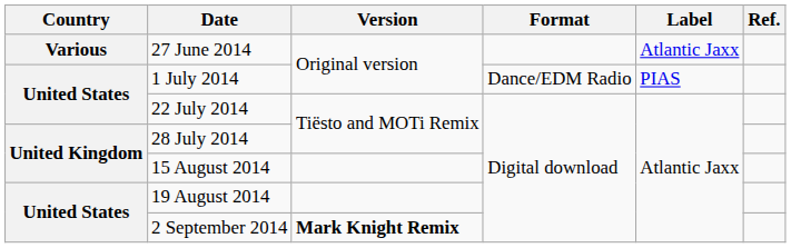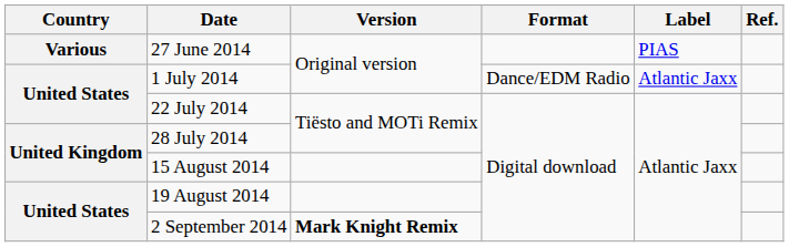 <table class="wikitable plainrowheaders">
 <tr>
 <th>Country</th>
 <th>Date</th>
 <th>Version</th>
 <th>Format</th>
 <th>Label</th>
 <th>Ref.</th>
 </tr>
 <tr>
 <th scope="row">Various</th>
 <td>27 June 2014</td>
 <td rowspan=2>Original version</td>
 <td></td>
-<td><a href='#'>Atlantic Jaxx</a></td>
+<td><a href='#'>PIAS</a></td>
 <td align=center></td>
 </tr>
 <tr>
 <th scope="row" rowspan=2>United States</th>
 <td>1 July 2014</td>
 <td>Dance/EDM Radio</td>
-<td><a href='#'>PIAS</a></td>
+<td><a href='#'>Atlantic Jaxx</a></td>
 <td align=center></td>
 </tr>
 <tr>
 <td>22 July 2014</td>
 <td rowspan=2>Tiësto and MOTi Remix</td>
 <td rowspan=5>Digital download</td>
 <td rowspan=5>Atlantic Jaxx</td>
 <td align=center></td>
 </tr>
 <tr>
 <th scope="row" rowspan=2>United Kingdom</th>
 <td>28 July 2014</td>
 <td align=center></td>
 </tr>
 <tr>
 <td>15 August 2014</td>
 <td></td>
 <td align=center></td>
 </tr>
 <tr>
 <th scope="row" rowspan=2>United States</th>
 <td>19 August 2014</td>
 <td></td>
 <td align=center></td>
 </tr>
 <tr>
 <td>2 September 2014</td>
 <td><strong>Mark Knight Remix</strong></td>
 <td align=center></td>
 </tr>
 </table>
